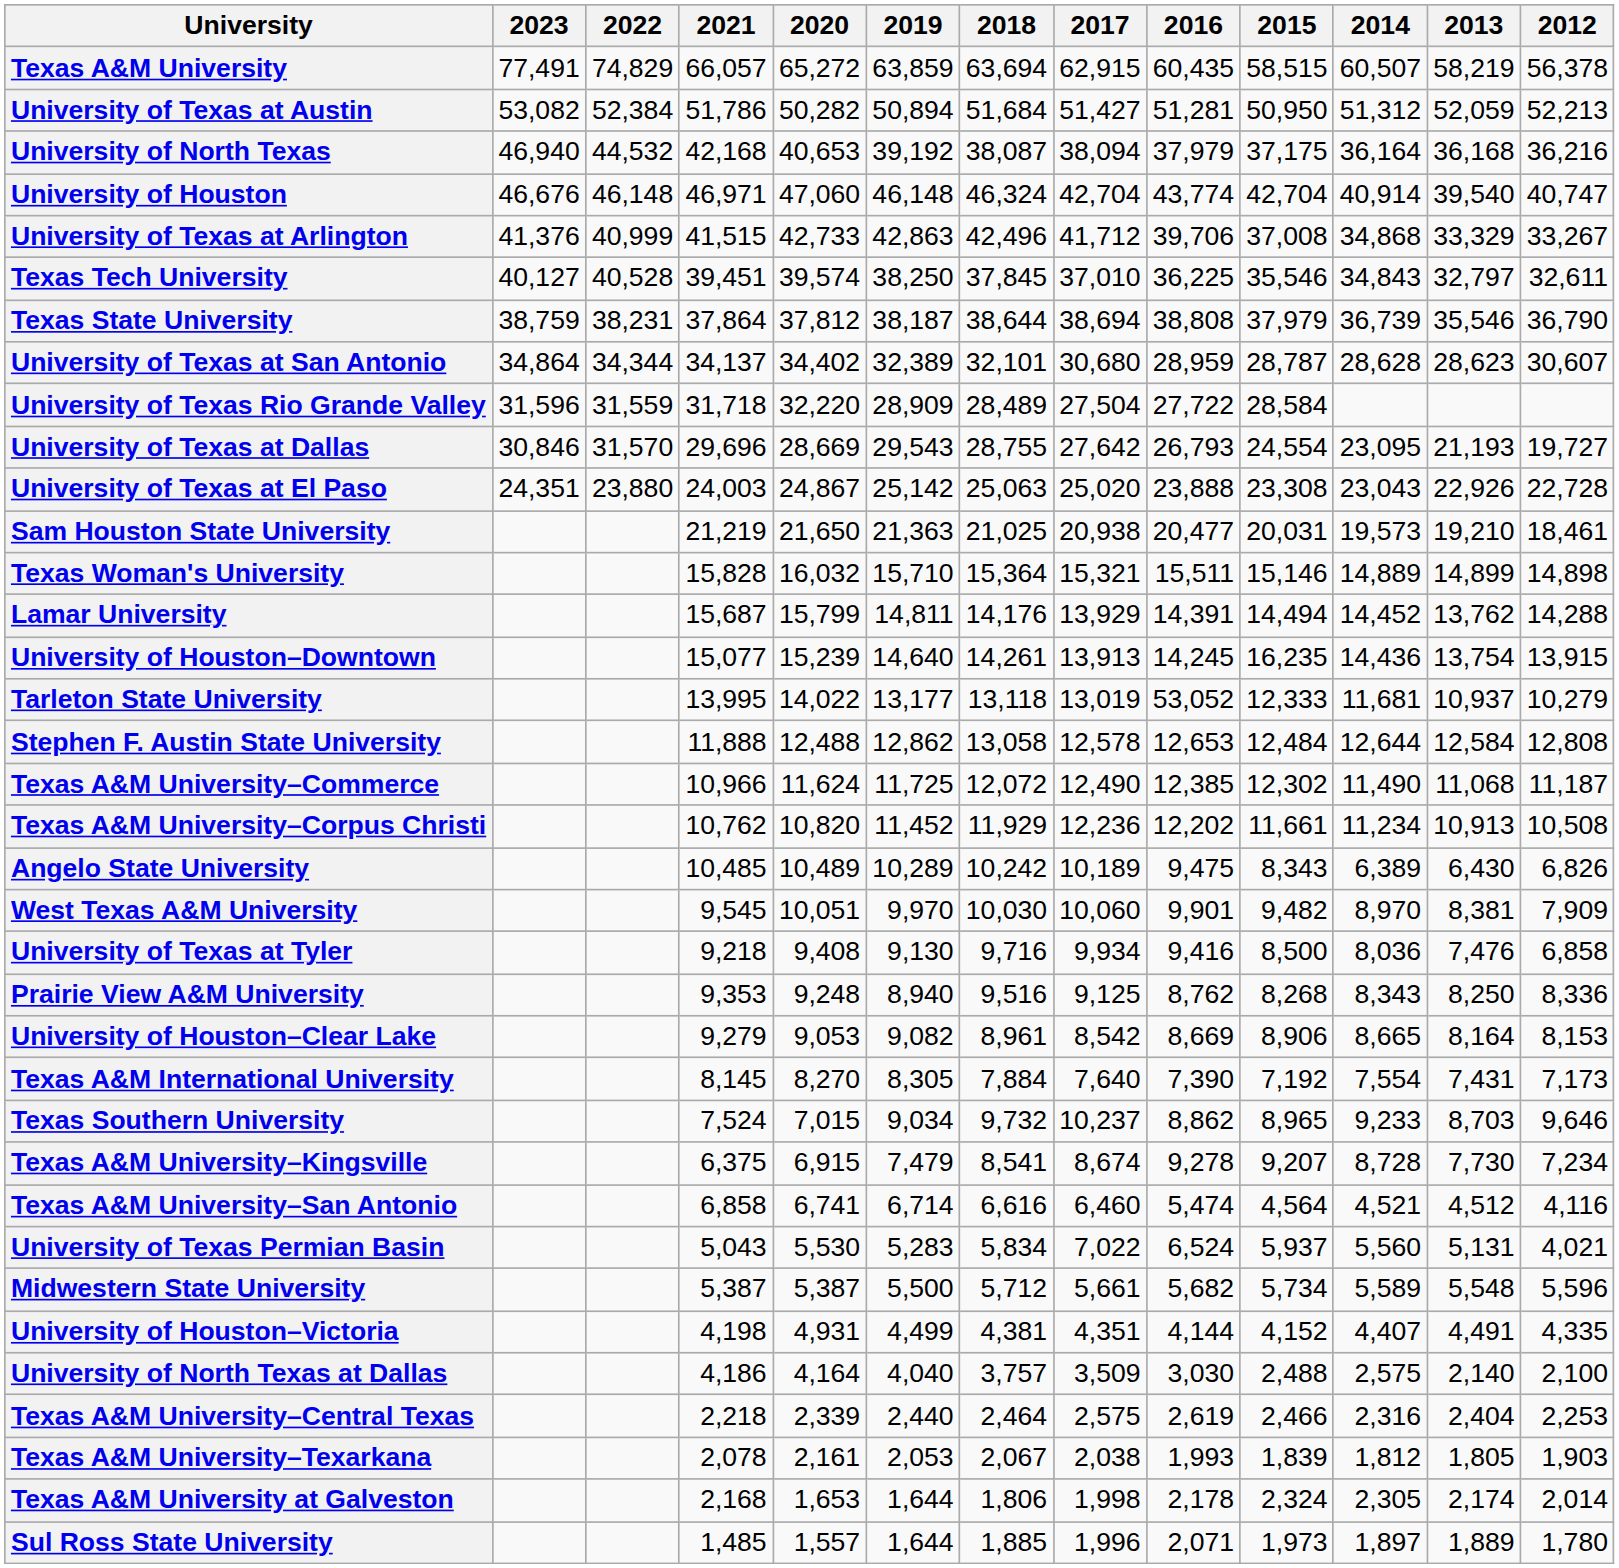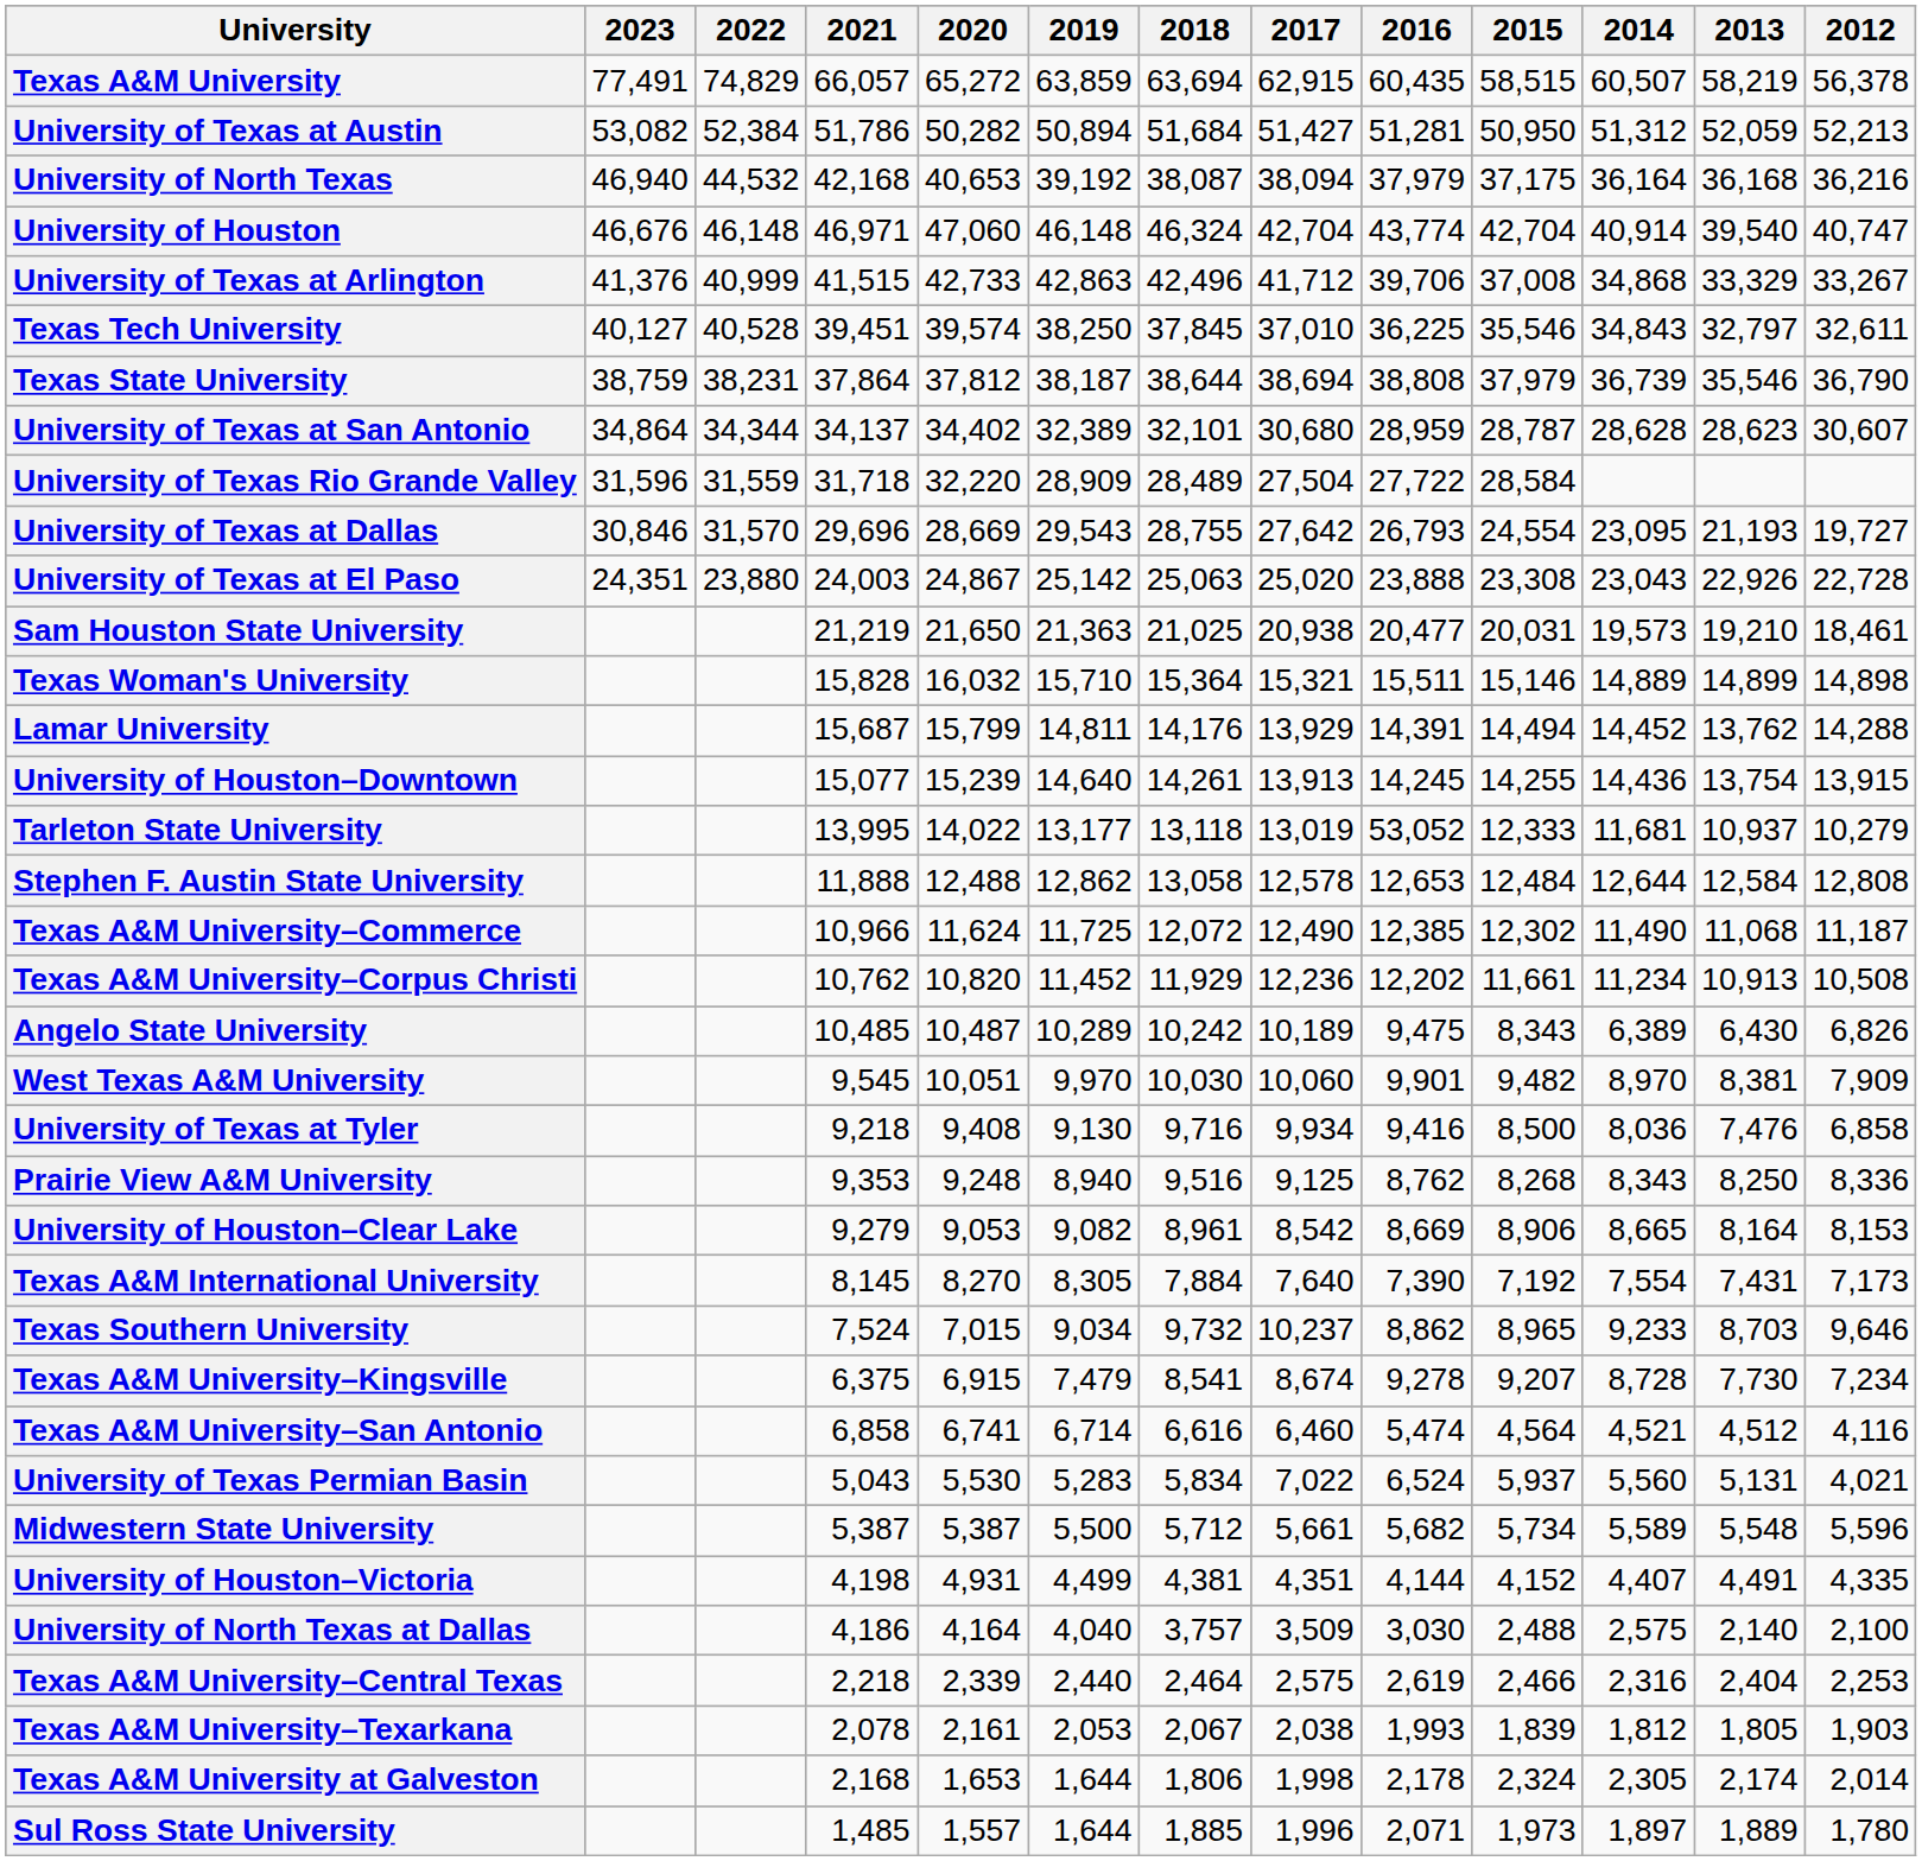 <table class="wikitable sortable" style="text-align:right;">
 <tr>
 <th scope="col">University</th>
 <th>2023</th>
 <th>2022</th>
 <th>2021</th>
 <th>2020</th>
 <th>2019</th>
 <th>2018</th>
 <th scope="col">2017</th>
 <th scope="col">2016</th>
 <th scope="col">2015</th>
 <th scope="col">2014</th>
 <th scope="col">2013</th>
 <th scope="col">2012</th>
 </tr>
 <tr>
 <th scope="row" style="text-align:left;"><a href='#'>Texas A&M University</a></th>
 <td>77,491</td>
 <td>74,829</td>
 <td>66,057</td>
 <td>65,272</td>
 <td>63,859</td>
 <td>63,694</td>
 <td>62,915</td>
 <td>60,435</td>
 <td>58,515</td>
 <td>60,507</td>
 <td>58,219</td>
 <td>56,378</td>
 </tr>
 <tr>
 <th scope="row" style="text-align:left;"><a href='#'>University of Texas at Austin</a></th>
 <td>53,082</td>
 <td>52,384</td>
 <td>51,786</td>
 <td>50,282</td>
 <td>50,894</td>
 <td>51,684</td>
 <td>51,427</td>
 <td>51,281</td>
 <td>50,950</td>
 <td>51,312</td>
 <td>52,059</td>
 <td>52,213</td>
 </tr>
 <tr>
 <th scope="row" style="text-align:left;"><a href='#'>University of North Texas</a></th>
 <td>46,940</td>
 <td>44,532</td>
 <td>42,168</td>
 <td>40,653</td>
 <td>39,192</td>
 <td>38,087</td>
 <td>38,094</td>
 <td>37,979</td>
 <td>37,175</td>
 <td>36,164</td>
 <td>36,168</td>
 <td>36,216</td>
 </tr>
 <tr>
 <th scope="row" style="text-align:left;"><a href='#'>University of Houston</a></th>
 <td>46,676</td>
 <td>46,148</td>
 <td>46,971</td>
 <td>47,060</td>
 <td>46,148</td>
 <td>46,324</td>
 <td>42,704</td>
 <td>43,774</td>
 <td>42,704</td>
 <td>40,914</td>
 <td>39,540</td>
 <td>40,747</td>
 </tr>
 <tr>
 <th scope="row" style="text-align:left;"><a href='#'>University of Texas at Arlington</a></th>
 <td>41,376</td>
 <td>40,999</td>
 <td>41,515</td>
 <td>42,733</td>
 <td>42,863</td>
 <td>42,496</td>
 <td>41,712</td>
 <td>39,706</td>
 <td>37,008</td>
 <td>34,868</td>
 <td>33,329</td>
 <td>33,267</td>
 </tr>
 <tr>
 <th scope="row" style="text-align:left;"><a href='#'>Texas Tech University</a></th>
 <td>40,127</td>
 <td>40,528</td>
 <td>39,451</td>
 <td>39,574</td>
 <td>38,250</td>
 <td>37,845</td>
 <td>37,010</td>
 <td>36,225</td>
 <td>35,546</td>
 <td>34,843</td>
 <td>32,797</td>
 <td>32,611</td>
 </tr>
 <tr>
 <th scope="row" style="text-align:left;"><a href='#'>Texas State University</a></th>
 <td>38,759</td>
 <td>38,231</td>
 <td>37,864</td>
 <td>37,812</td>
 <td>38,187</td>
 <td>38,644</td>
 <td>38,694</td>
 <td>38,808</td>
 <td>37,979</td>
 <td>36,739</td>
 <td>35,546</td>
 <td>36,790</td>
 </tr>
 <tr>
 <th scope="row" style="text-align:left;"><a href='#'>University of Texas at San Antonio</a></th>
 <td>34,864</td>
 <td>34,344</td>
 <td>34,137</td>
 <td>34,402</td>
 <td>32,389</td>
 <td>32,101</td>
 <td>30,680</td>
 <td>28,959</td>
 <td>28,787</td>
 <td>28,628</td>
 <td>28,623</td>
 <td>30,607</td>
 </tr>
 <tr>
 <th scope="row" style="text-align:left;"><a href='#'>University of Texas Rio Grande Valley</a></th>
 <td>31,596</td>
 <td>31,559</td>
 <td>31,718</td>
 <td>32,220</td>
 <td>28,909</td>
 <td>28,489</td>
 <td>27,504</td>
 <td>27,722</td>
 <td>28,584</td>
 <td></td>
 <td></td>
 <td></td>
 </tr>
 <tr>
 <th scope="row" style="text-align:left;"><a href='#'>University of Texas at Dallas</a></th>
 <td>30,846</td>
 <td>31,570</td>
 <td>29,696</td>
 <td>28,669</td>
 <td>29,543</td>
 <td>28,755</td>
 <td>27,642</td>
 <td>26,793</td>
 <td>24,554</td>
 <td>23,095</td>
 <td>21,193</td>
 <td>19,727</td>
 </tr>
 <tr>
 <th scope="row" style="text-align:left;"><a href='#'>University of Texas at El Paso</a></th>
 <td>24,351</td>
 <td>23,880</td>
 <td>24,003</td>
 <td>24,867</td>
 <td>25,142</td>
 <td>25,063</td>
 <td>25,020</td>
 <td>23,888</td>
 <td>23,308</td>
 <td>23,043</td>
 <td>22,926</td>
 <td>22,728</td>
 </tr>
 <tr>
 <th scope="row" style="text-align:left;"><a href='#'>Sam Houston State University</a></th>
 <td></td>
 <td></td>
 <td>21,219</td>
 <td>21,650</td>
 <td>21,363</td>
 <td>21,025</td>
 <td>20,938</td>
 <td>20,477</td>
 <td>20,031</td>
 <td>19,573</td>
 <td>19,210</td>
 <td>18,461</td>
 </tr>
 <tr>
 <th scope="row" style="text-align:left;"><a href='#'>Texas Woman's University</a></th>
 <td></td>
 <td></td>
 <td>15,828</td>
 <td>16,032</td>
 <td>15,710</td>
 <td>15,364</td>
 <td>15,321</td>
 <td>15,511</td>
 <td>15,146</td>
 <td>14,889</td>
 <td>14,899</td>
 <td>14,898</td>
 </tr>
 <tr>
 <th scope="row" style="text-align:left;"><a href='#'>Lamar University</a></th>
 <td></td>
 <td></td>
 <td>15,687</td>
 <td>15,799</td>
 <td>14,811</td>
 <td>14,176</td>
 <td>13,929</td>
 <td>14,391</td>
 <td>14,494</td>
 <td>14,452</td>
 <td>13,762</td>
 <td>14,288</td>
 </tr>
 <tr>
 <th scope="row" style="text-align:left;"><a href='#'>University of Houston–Downtown</a></th>
 <td></td>
 <td></td>
 <td>15,077</td>
 <td>15,239</td>
 <td>14,640</td>
 <td>14,261</td>
 <td>13,913</td>
 <td>14,245</td>
-<td>16,235</td>
+<td>14,255</td>
 <td>14,436</td>
 <td>13,754</td>
 <td>13,915</td>
 </tr>
 <tr>
 <th scope="row" style="text-align:left;"><a href='#'>Tarleton State University</a></th>
 <td></td>
 <td></td>
 <td>13,995</td>
 <td>14,022</td>
 <td>13,177</td>
 <td>13,118</td>
 <td>13,019</td>
 <td>53,052</td>
 <td>12,333</td>
 <td>11,681</td>
 <td>10,937</td>
 <td>10,279</td>
 </tr>
 <tr>
 <th scope="row" style="text-align:left;"><a href='#'>Stephen F. Austin State University</a></th>
 <td></td>
 <td></td>
 <td>11,888</td>
 <td>12,488</td>
 <td>12,862</td>
 <td>13,058</td>
 <td>12,578</td>
 <td>12,653</td>
 <td>12,484</td>
 <td>12,644</td>
 <td>12,584</td>
 <td>12,808</td>
 </tr>
 <tr>
 <th scope="row" style="text-align:left;"><a href='#'>Texas A&M University–Commerce</a></th>
 <td></td>
 <td></td>
 <td>10,966</td>
 <td>11,624</td>
 <td>11,725</td>
 <td>12,072</td>
 <td>12,490</td>
 <td>12,385</td>
 <td>12,302</td>
 <td>11,490</td>
 <td>11,068</td>
 <td>11,187</td>
 </tr>
 <tr>
 <th scope="row" style="text-align:left;"><a href='#'>Texas A&M University–Corpus Christi</a></th>
 <td></td>
 <td></td>
 <td>10,762</td>
 <td>10,820</td>
 <td>11,452</td>
 <td>11,929</td>
 <td>12,236</td>
 <td>12,202</td>
 <td>11,661</td>
 <td>11,234</td>
 <td>10,913</td>
 <td>10,508</td>
 </tr>
 <tr>
 <th scope="row" style="text-align:left;"><a href='#'>Angelo State University</a></th>
 <td></td>
 <td></td>
 <td>10,485</td>
-<td>10,489</td>
+<td>10,487</td>
 <td>10,289</td>
 <td>10,242</td>
 <td>10,189</td>
 <td>9,475</td>
 <td>8,343</td>
 <td>6,389</td>
 <td>6,430</td>
 <td>6,826</td>
 </tr>
 <tr>
 <th scope="row" style="text-align:left;"><a href='#'>West Texas A&M University</a></th>
 <td></td>
 <td></td>
 <td>9,545</td>
 <td>10,051</td>
 <td>9,970</td>
 <td>10,030</td>
 <td>10,060</td>
 <td>9,901</td>
 <td>9,482</td>
 <td>8,970</td>
 <td>8,381</td>
 <td>7,909</td>
 </tr>
 <tr>
 <th scope="row" style="text-align:left;"><a href='#'>University of Texas at Tyler</a></th>
 <td></td>
 <td></td>
 <td>9,218</td>
 <td>9,408</td>
 <td>9,130</td>
 <td>9,716</td>
 <td>9,934</td>
 <td>9,416</td>
 <td>8,500</td>
 <td>8,036</td>
 <td>7,476</td>
 <td>6,858</td>
 </tr>
 <tr>
 <th scope="row" style="text-align:left;"><a href='#'>Prairie View A&M University</a></th>
 <td></td>
 <td></td>
 <td>9,353</td>
 <td>9,248</td>
 <td>8,940</td>
 <td>9,516</td>
 <td>9,125</td>
 <td>8,762</td>
 <td>8,268</td>
 <td>8,343</td>
 <td>8,250</td>
 <td>8,336</td>
 </tr>
 <tr>
 <th scope="row" style="text-align:left;"><a href='#'>University of Houston–Clear Lake</a></th>
 <td></td>
 <td></td>
 <td>9,279</td>
 <td>9,053</td>
 <td>9,082</td>
 <td>8,961</td>
 <td>8,542</td>
 <td>8,669</td>
 <td>8,906</td>
 <td>8,665</td>
 <td>8,164</td>
 <td>8,153</td>
 </tr>
 <tr>
 <th scope="row" style="text-align:left;"><a href='#'>Texas A&M International University</a></th>
 <td></td>
 <td></td>
 <td>8,145</td>
 <td>8,270</td>
 <td>8,305</td>
 <td>7,884</td>
 <td>7,640</td>
 <td>7,390</td>
 <td>7,192</td>
 <td>7,554</td>
 <td>7,431</td>
 <td>7,173</td>
 </tr>
 <tr>
 <th scope="row" style="text-align:left;"><a href='#'>Texas Southern University</a></th>
 <td></td>
 <td></td>
 <td>7,524</td>
 <td>7,015</td>
 <td>9,034</td>
 <td>9,732</td>
 <td>10,237</td>
 <td>8,862</td>
 <td>8,965</td>
 <td>9,233</td>
 <td>8,703</td>
 <td>9,646</td>
 </tr>
 <tr>
 <th scope="row" style="text-align:left;"><a href='#'>Texas A&M University–Kingsville</a></th>
 <td></td>
 <td></td>
 <td>6,375</td>
 <td>6,915</td>
 <td>7,479</td>
 <td>8,541</td>
 <td>8,674</td>
 <td>9,278</td>
 <td>9,207</td>
 <td>8,728</td>
 <td>7,730</td>
 <td>7,234</td>
 </tr>
 <tr>
 <th scope="row" style="text-align:left;"><a href='#'>Texas A&M University–San Antonio</a></th>
 <td></td>
 <td></td>
 <td>6,858</td>
 <td>6,741</td>
 <td>6,714</td>
 <td>6,616</td>
 <td>6,460</td>
 <td>5,474</td>
 <td>4,564</td>
 <td>4,521</td>
 <td>4,512</td>
 <td>4,116</td>
 </tr>
 <tr>
 <th scope="row" style="text-align:left;"><a href='#'>University of Texas Permian Basin</a></th>
 <td></td>
 <td></td>
 <td>5,043</td>
 <td>5,530</td>
 <td>5,283</td>
 <td>5,834</td>
 <td>7,022</td>
 <td>6,524</td>
 <td>5,937</td>
 <td>5,560</td>
 <td>5,131</td>
 <td>4,021</td>
 </tr>
 <tr>
 <th scope="row" style="text-align:left;"><a href='#'>Midwestern State University</a></th>
 <td></td>
 <td></td>
 <td>5,387</td>
 <td>5,387</td>
 <td>5,500</td>
 <td>5,712</td>
 <td>5,661</td>
 <td>5,682</td>
 <td>5,734</td>
 <td>5,589</td>
 <td>5,548</td>
 <td>5,596</td>
 </tr>
 <tr>
 <th scope="row" style="text-align:left;"><a href='#'>University of Houston–Victoria</a></th>
 <td></td>
 <td></td>
 <td>4,198</td>
 <td>4,931</td>
 <td>4,499</td>
 <td>4,381</td>
 <td>4,351</td>
 <td>4,144</td>
 <td>4,152</td>
 <td>4,407</td>
 <td>4,491</td>
 <td>4,335</td>
 </tr>
 <tr>
 <th scope="row" style="text-align:left;"><a href='#'>University of North Texas at Dallas</a></th>
 <td></td>
 <td></td>
 <td>4,186</td>
 <td>4,164</td>
 <td>4,040</td>
 <td>3,757</td>
 <td>3,509</td>
 <td>3,030</td>
 <td>2,488</td>
 <td>2,575</td>
 <td>2,140</td>
 <td>2,100</td>
 </tr>
 <tr>
 <th scope="row" style="text-align:left;"><a href='#'>Texas A&M University–Central Texas</a></th>
 <td></td>
 <td></td>
 <td>2,218</td>
 <td>2,339</td>
 <td>2,440</td>
 <td>2,464</td>
 <td>2,575</td>
 <td>2,619</td>
 <td>2,466</td>
 <td>2,316</td>
 <td>2,404</td>
 <td>2,253</td>
 </tr>
 <tr>
 <th scope="row" style="text-align:left;"><a href='#'>Texas A&M University–Texarkana</a></th>
 <td></td>
 <td></td>
 <td>2,078</td>
 <td>2,161</td>
 <td>2,053</td>
 <td>2,067</td>
 <td>2,038</td>
 <td>1,993</td>
 <td>1,839</td>
 <td>1,812</td>
 <td>1,805</td>
 <td>1,903</td>
 </tr>
 <tr>
 <th scope="row" style="text-align:left;"><a href='#'>Texas A&M University at Galveston</a></th>
 <td></td>
 <td></td>
 <td>2,168</td>
 <td>1,653</td>
 <td>1,644</td>
 <td>1,806</td>
 <td>1,998</td>
 <td>2,178</td>
 <td>2,324</td>
 <td>2,305</td>
 <td>2,174</td>
 <td>2,014</td>
 </tr>
 <tr>
 <th scope="row" style="text-align:left;"><a href='#'>Sul Ross State University</a></th>
 <td></td>
 <td></td>
 <td>1,485</td>
 <td>1,557</td>
 <td>1,644</td>
 <td>1,885</td>
 <td>1,996</td>
 <td>2,071</td>
 <td>1,973</td>
 <td>1,897</td>
 <td>1,889</td>
 <td>1,780</td>
 </tr>
 <tr>
 </tr>
 </table>
